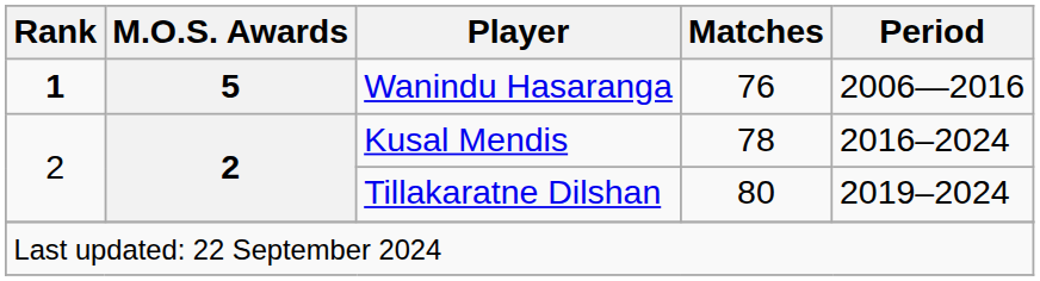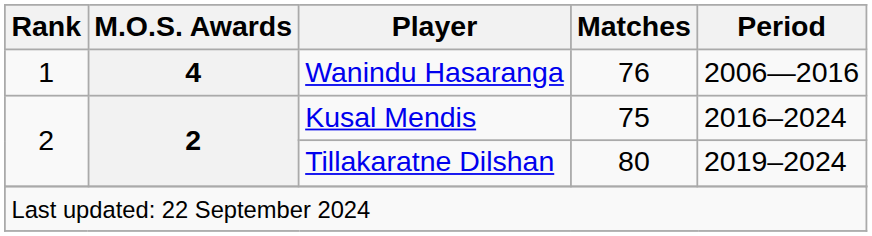 <table class="wikitable sortable">
 <tr>
 <th scope=col>Rank</th>
 <th scope=col>M.O.S. Awards</th>
 <th scope=col>Player</th>
 <th scope=col>Matches</th>
 <th scope=col>Period</th>
 </tr>
 <tr>
-<td align=center><strong>1</strong></td>
-<th>5</th>
+<td align=center>1</td>
+<th>4</th>
 <td><a href='#'>Wanindu Hasaranga</a></td>
 <td align=center>76</td>
 <td>2006—2016</td>
 </tr>
 <tr>
 <td align=center rowspan=2>2</td>
 <th rowspan=2>2</th>
 <td><a href='#'>Kusal Mendis</a></td>
-<td align=center>78</td>
+<td align=center>75</td>
 <td>2016–2024</td>
 </tr>
 <tr>
 <td><a href='#'>Tillakaratne Dilshan</a></td>
 <td align=center>80</td>
 <td>2019–2024</td>
 </tr>
 <tr>
 </tr>
 <tr class=sortbottom>
 <td colspan=5><small>Last updated: 22 September 2024</small></td>
 </tr>
 </table>
